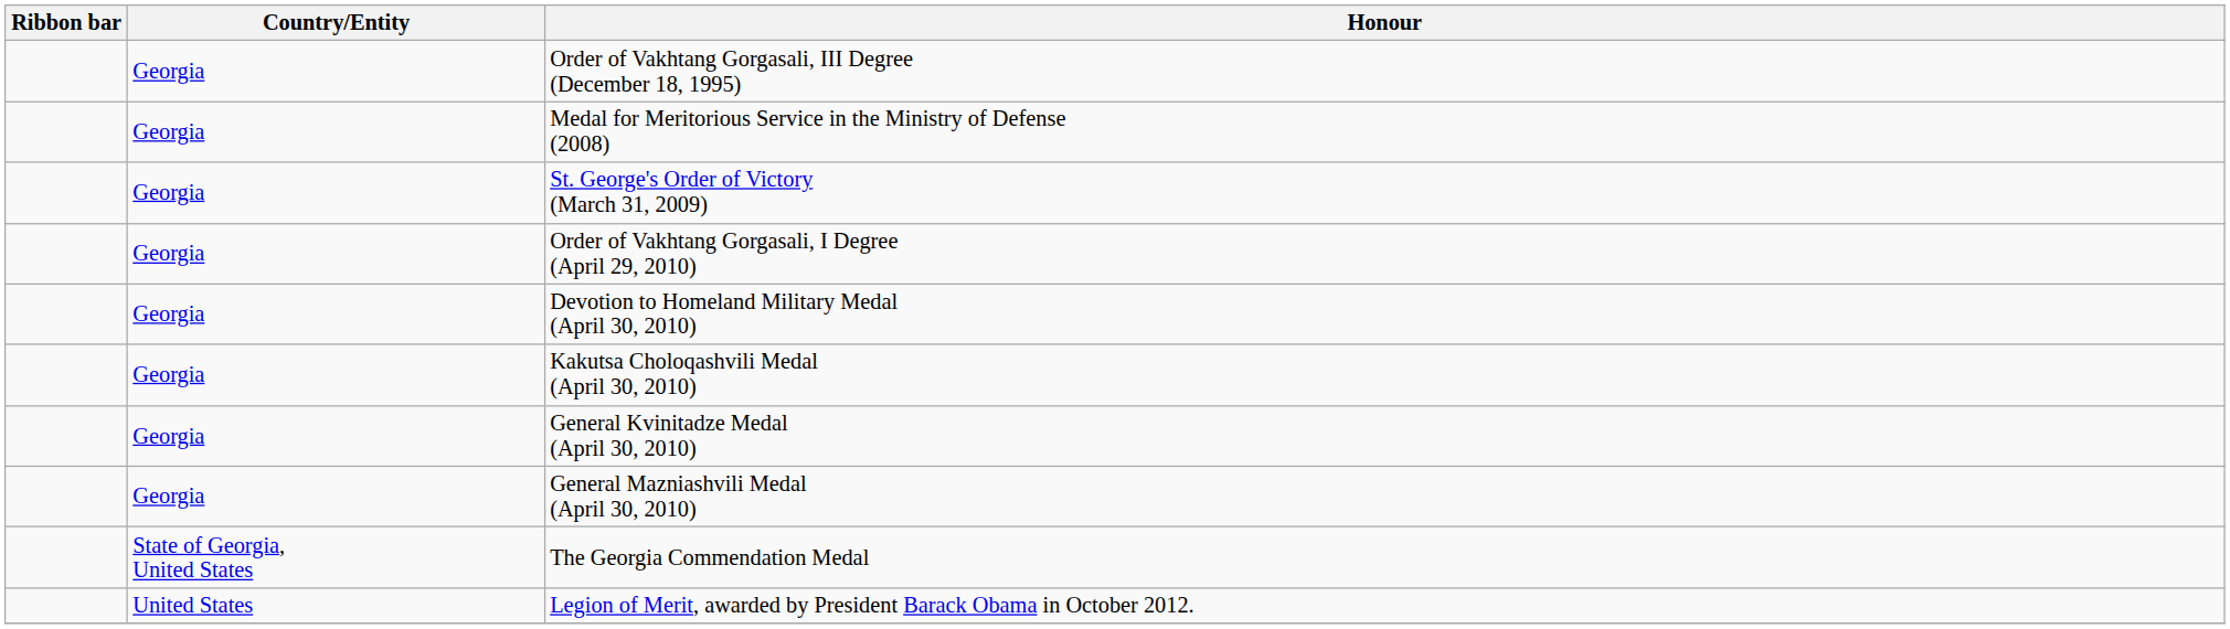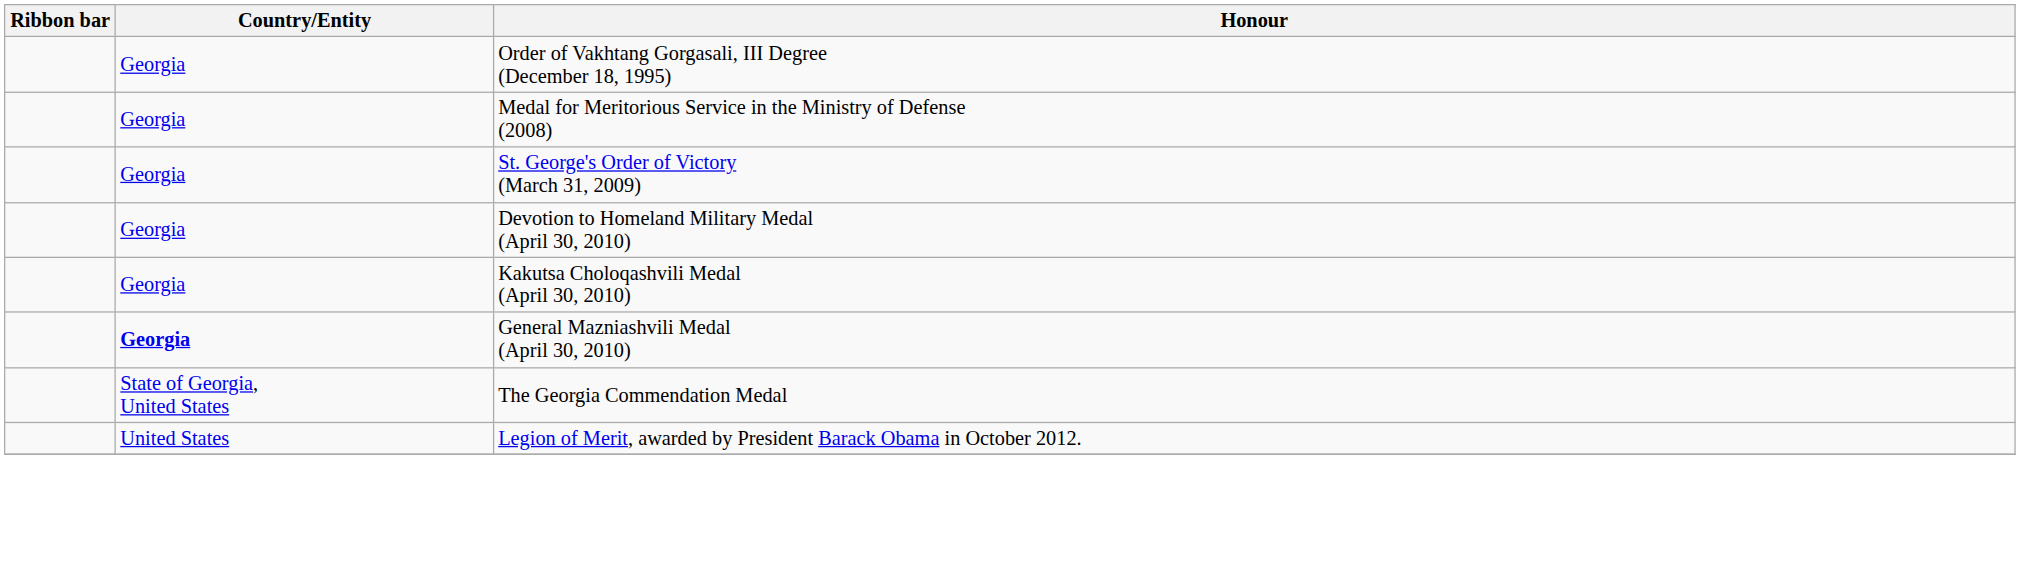 <table class="wikitable" style="width:100%;">
 <tr>
 <th style="width:80px;">Ribbon bar</th>
 <th>Country/Entity</th>
 <th>Honour</th>
 </tr>
 <tr>
 <td></td>
 <td><a href='#'>Georgia</a></td>
 <td>Order of Vakhtang Gorgasali, III Degree<br>(December 18, 1995)</td>
 </tr>
 <tr>
 <td></td>
 <td><a href='#'>Georgia</a></td>
 <td>Medal for Meritorious Service in the Ministry of Defense<br>(2008)</td>
 </tr>
 <tr>
 <td></td>
 <td><a href='#'>Georgia</a></td>
 <td><a href='#'>St. George's Order of Victory</a><br>(March 31, 2009)</td>
 </tr>
 <tr>
 <td></td>
 <td><a href='#'>Georgia</a></td>
-<td>Order of Vakhtang Gorgasali, I Degree<br>(April 29, 2010)</td>
-</tr>
-<tr>
-<td></td>
-<td><a href='#'>Georgia</a></td>
 <td>Devotion to Homeland Military Medal<br>(April 30, 2010)</td>
 </tr>
 <tr>
 <td></td>
 <td><a href='#'>Georgia</a></td>
 <td>Kakutsa Choloqashvili Medal<br>(April 30, 2010)</td>
 </tr>
 <tr>
 <td></td>
-<td><a href='#'>Georgia</a></td>
-<td>General Kvinitadze Medal<br>(April 30, 2010)</td>
-</tr>
-<tr>
-<td></td>
-<td><a href='#'>Georgia</a></td>
+<td><strong><a href='#'>Georgia</a></strong></td>
 <td>General Mazniashvili Medal<br>(April 30, 2010)</td>
 </tr>
 <tr>
 <td></td>
 <td><a href='#'>State of Georgia</a>,<br><a href='#'>United States</a></td>
 <td>The Georgia Commendation Medal</td>
 </tr>
 <tr>
 <td></td>
 <td><a href='#'>United States</a></td>
 <td><a href='#'>Legion of Merit</a>, awarded by President <a href='#'>Barack Obama</a> in October 2012.</td>
 </tr>
 <tr>
 </tr>
 </table>
